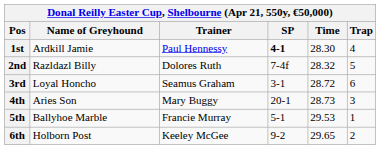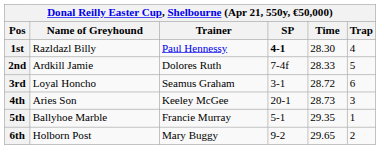 <table class="wikitable">
 <tr>
 <th colspan="6"><a href='#'>Donal Reilly Easter Cup</a>, <a href='#'>Shelbourne</a> (Apr 21, 550y, €50,000)</th>
 </tr>
 <tr>
 <th width=30>Pos</th>
 <th width=180>Name of Greyhound</th>
 <th width=150>Trainer</th>
 <th width=50>SP</th>
 <th width=50>Time</th>
 <th width=30>Trap</th>
 </tr>
 <tr>
 <th>1st</th>
-<td>Ardkill Jamie</td>
+<td>Razldazl Billy</td>
 <td><a href='#'>Paul Hennessy</a></td>
 <td><strong>4-1</strong></td>
 <td>28.30</td>
 <td>4</td>
 </tr>
 <tr>
 <th>2nd</th>
-<td>Razldazl Billy</td>
+<td>Ardkill Jamie</td>
 <td>Dolores Ruth</td>
 <td>7-4f</td>
-<td>28.32</td>
+<td>28.33</td>
 <td>5</td>
 </tr>
 <tr>
 <th>3rd</th>
 <td>Loyal Honcho</td>
 <td>Seamus Graham</td>
 <td>3-1</td>
 <td>28.72</td>
 <td>6</td>
 </tr>
 <tr>
 <th>4th</th>
 <td>Aries Son</td>
-<td>Mary Buggy</td>
+<td>Keeley McGee</td>
 <td>20-1</td>
 <td>28.73</td>
 <td>3</td>
 </tr>
 <tr>
 <th>5th</th>
 <td>Ballyhoe Marble</td>
 <td>Francie Murray</td>
 <td>5-1</td>
-<td>29.53</td>
+<td>29.35</td>
 <td>1</td>
 </tr>
 <tr>
 <th>6th</th>
 <td>Holborn Post</td>
-<td>Keeley McGee</td>
+<td>Mary Buggy</td>
 <td>9-2</td>
 <td>29.65</td>
 <td>2</td>
 </tr>
 </table>
